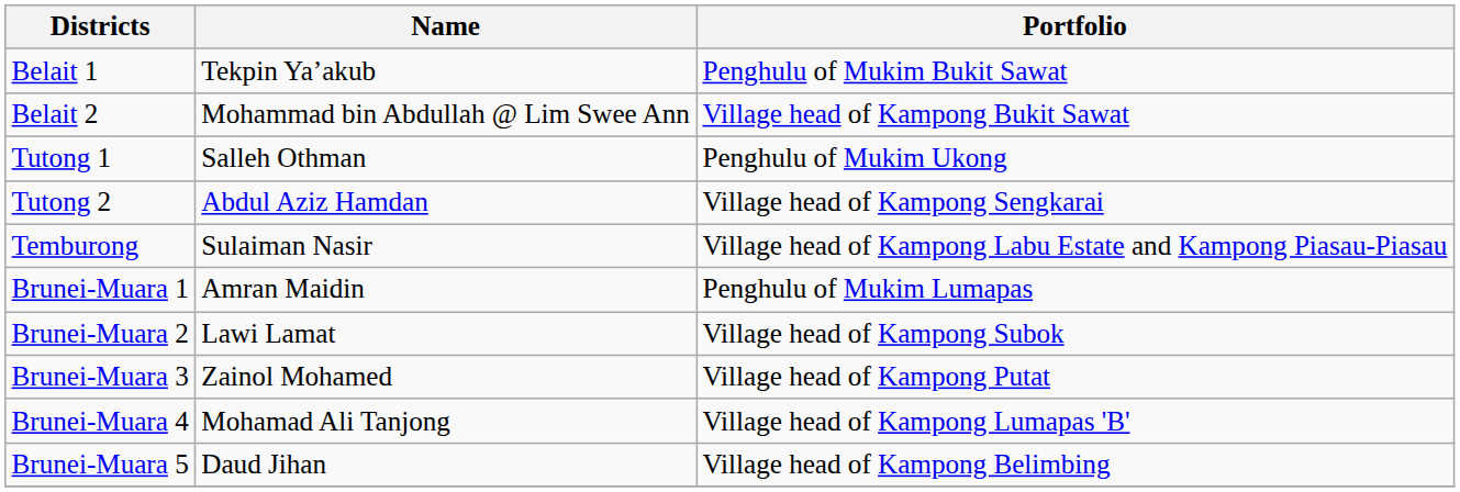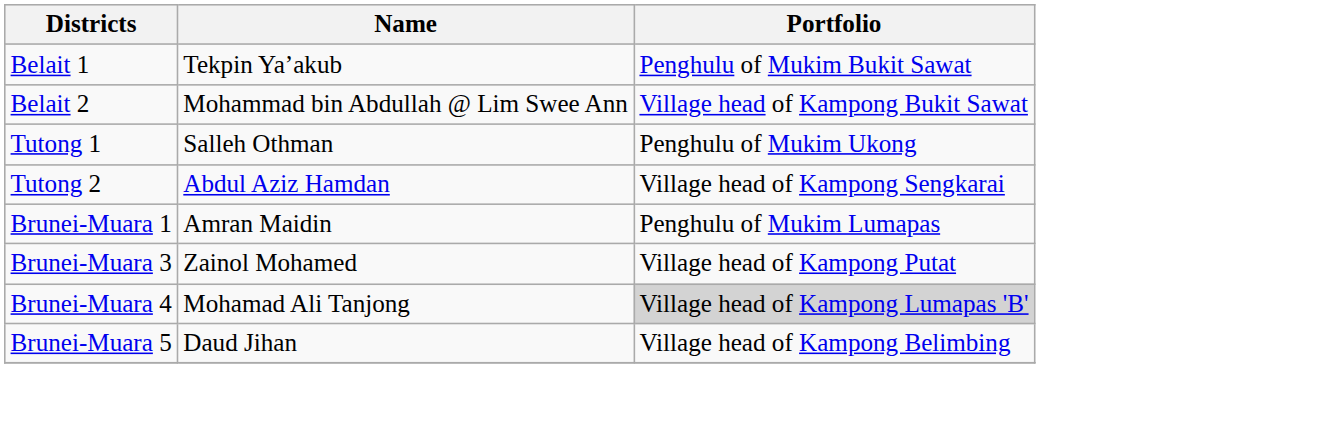 <table class="wikitable sortable">
 <tr>
 <th>Districts</th>
 <th>Name</th>
 <th>Portfolio</th>
 </tr>
 <tr>
 <td><a href='#'>Belait</a> 1</td>
 <td data-sort-value="Wahab">Tekpin Ya’akub</td>
 <td><a href='#'>Penghulu</a> of <a href='#'>Mukim Bukit Sawat</a></td>
 </tr>
 <tr>
 <td><a href='#'>Belait</a> 2</td>
 <td>Mohammad bin Abdullah @ Lim Swee Ann</td>
 <td><a href='#'>Village head</a> of <a href='#'>Kampong Bukit Sawat</a></td>
 </tr>
 <tr>
 <td><a href='#'>Tutong</a> 1</td>
 <td data-sort-value="Hamid">Salleh Othman</td>
 <td>Penghulu of <a href='#'>Mukim Ukong</a></td>
 </tr>
 <tr>
 <td><a href='#'>Tutong</a> 2</td>
 <td><a href='#'>Abdul Aziz Hamdan</a></td>
 <td>Village head of <a href='#'>Kampong Sengkarai</a></td>
 </tr>
 <tr>
-<td><a href='#'>Temburong</a></td>
-<td>Sulaiman Nasir</td>
-<td>Village head of <a href='#'>Kampong Labu Estate</a> and <a href='#'>Kampong Piasau-Piasau</a></td>
-</tr>
-<tr>
 <td data-sort-value="Muara"><a href='#'>Brunei-Muara</a> 1</td>
 <td>Amran Maidin</td>
 <td>Penghulu of <a href='#'>Mukim Lumapas</a></td>
-</tr>
-<tr>
-<td data-sort-value="Muara"><a href='#'>Brunei-Muara</a> 2</td>
-<td>Lawi Lamat</td>
-<td>Village head of <a href='#'>Kampong Subok</a></td>
 </tr>
 <tr>
 <td data-sort-value="Muara"><a href='#'>Brunei-Muara</a> 3</td>
 <td>Zainol Mohamed</td>
 <td>Village head of <a href='#'>Kampong Putat</a></td>
 </tr>
 <tr>
 <td data-sort-value="Muara"><a href='#'>Brunei-Muara</a> 4</td>
 <td>Mohamad Ali Tanjong</td>
-<td>Village head of <a href='#'>Kampong Lumapas 'B'</a></td>
+<td style="background: lightgrey;">Village head of <a href='#'>Kampong Lumapas 'B'</a></td>
 </tr>
 <tr>
 <td data-sort-value="Muara"><a href='#'>Brunei-Muara</a> 5</td>
 <td>Daud Jihan</td>
 <td>Village head of <a href='#'>Kampong Belimbing</a></td>
 </tr>
 <tr>
 </tr>
 </table>
